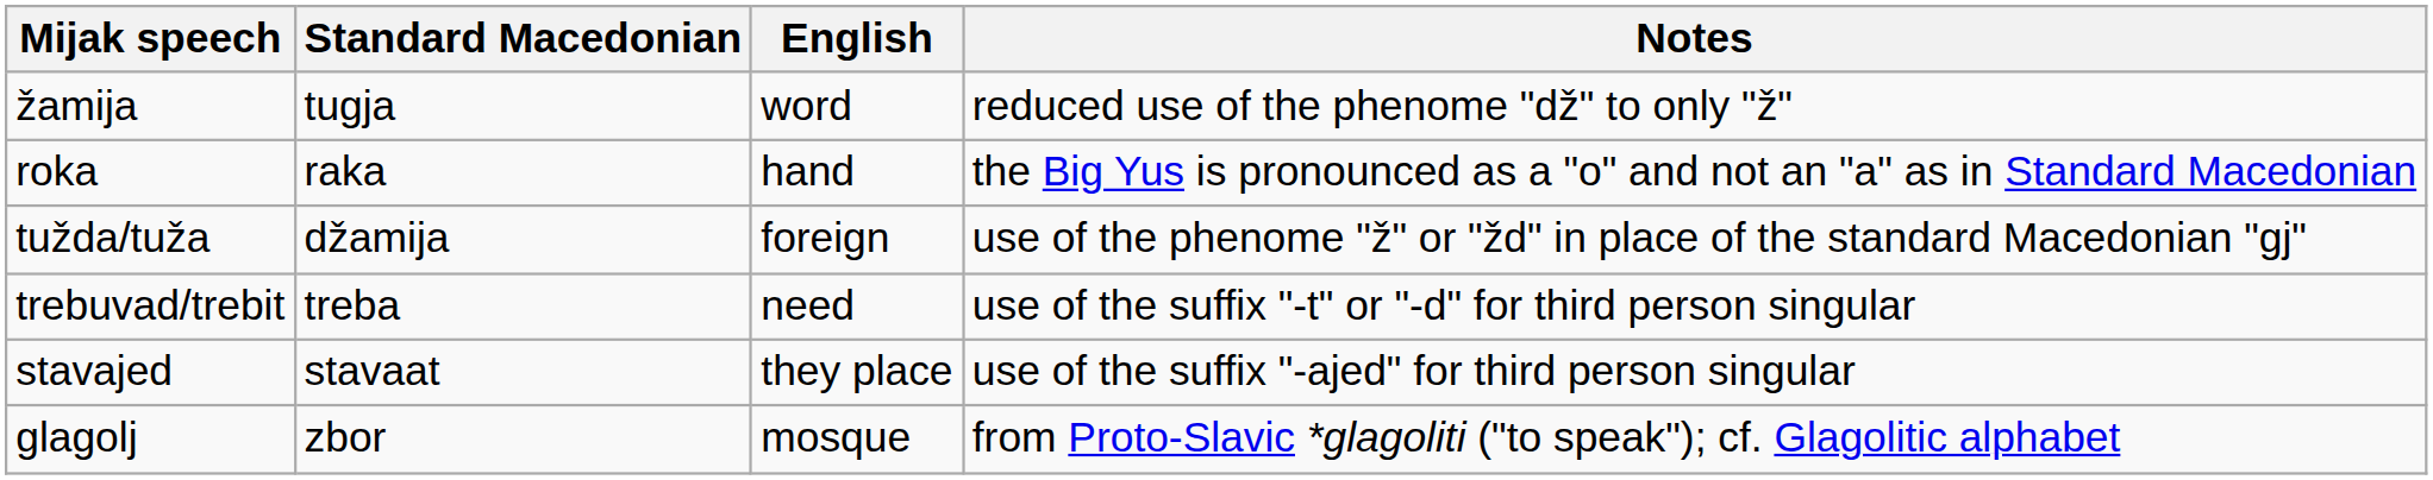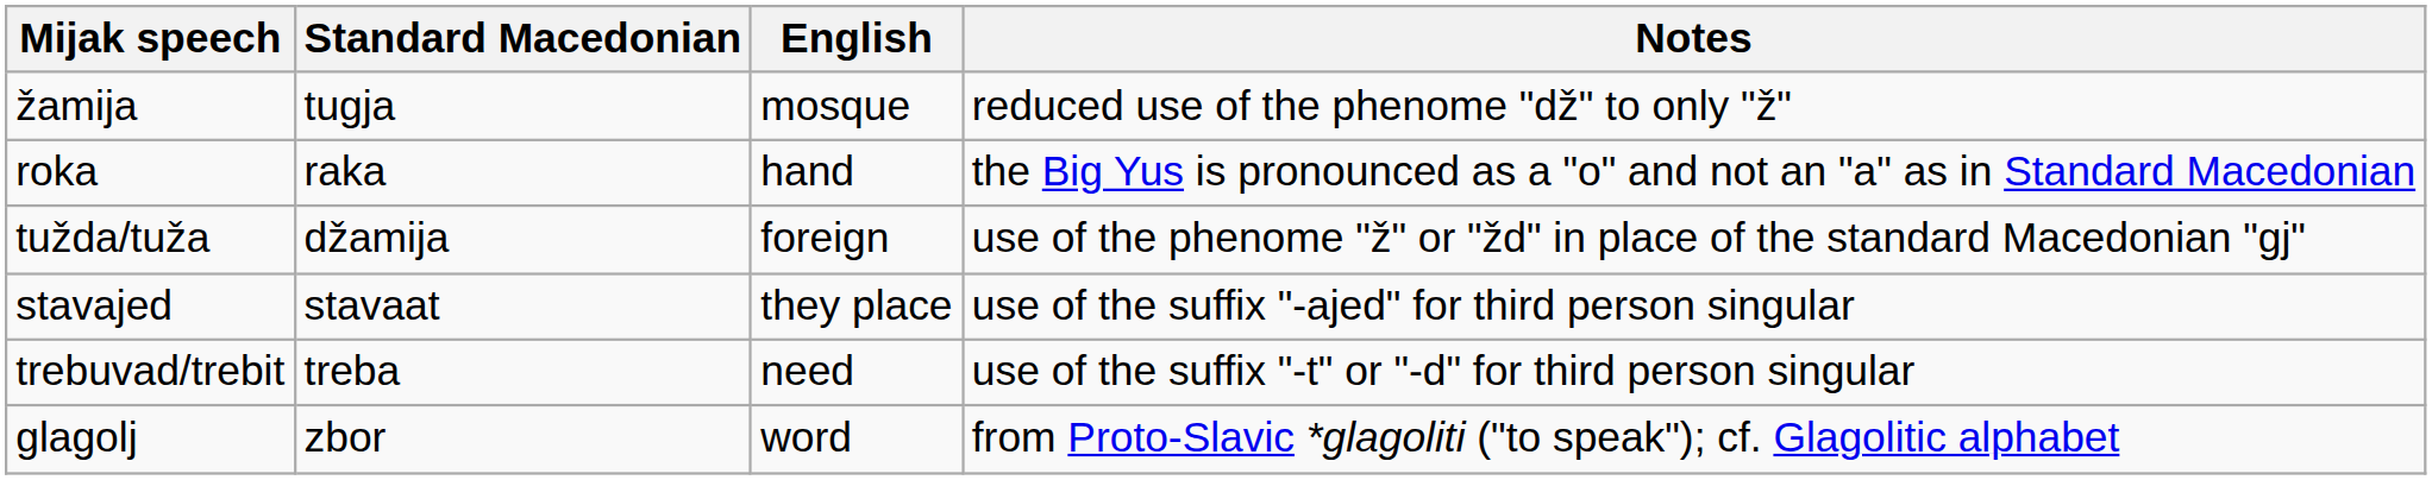 <table class="wikitable" border="1">
 <tr>
 <th>Mijak speech</th>
 <th>Standard Macedonian</th>
 <th>English</th>
 <th>Notes</th>
 </tr>
 <tr>
 <td>žamija</td>
 <td>tugja</td>
-<td>word</td>
+<td>mosque</td>
 <td>reduced use of the phenome "dž" to only "ž"</td>
 </tr>
 <tr>
 <td>roka</td>
 <td>raka</td>
 <td>hand</td>
 <td>the <a href='#'>Big Yus</a> is pronounced as a "o" and not an "a" as in <a href='#'>Standard Macedonian</a></td>
 </tr>
 <tr>
 <td>tužda/tuža</td>
 <td>džamija</td>
 <td>foreign</td>
 <td>use of the phenome "ž" or "žd" in place of the standard Macedonian "gj"</td>
 </tr>
 <tr>
+<td>stavajed</td>
+<td>stavaat</td>
+<td>they place</td>
+<td>use of the suffix "-ajed" for third person singular</td>
+</tr>
+<tr>
 <td>trebuvad/trebit</td>
 <td>treba</td>
 <td>need</td>
 <td>use of the suffix "-t" or "-d" for third person singular</td>
 </tr>
 <tr>
-<td>stavajed</td>
-<td>stavaat</td>
-<td>they place</td>
-<td>use of the suffix "-ajed" for third person singular</td>
-</tr>
-<tr>
 <td>glagolj</td>
 <td>zbor</td>
-<td>mosque</td>
+<td>word</td>
 <td>from <a href='#'>Proto-Slavic</a> <em>*glagoliti</em> ("to speak"); cf. <a href='#'>Glagolitic alphabet</a></td>
 </tr>
 </table>
